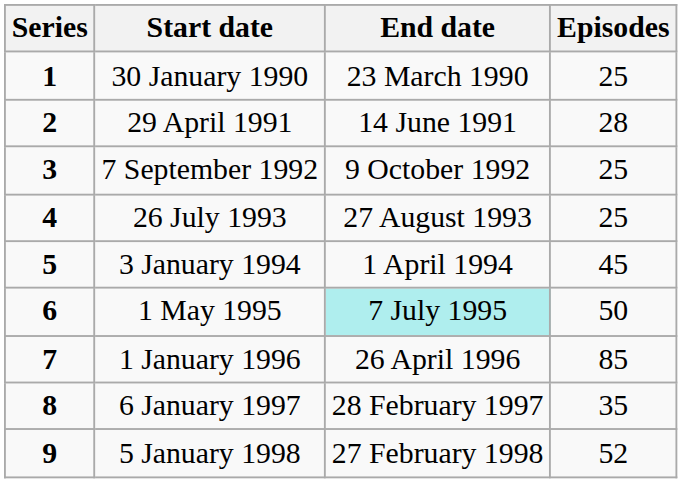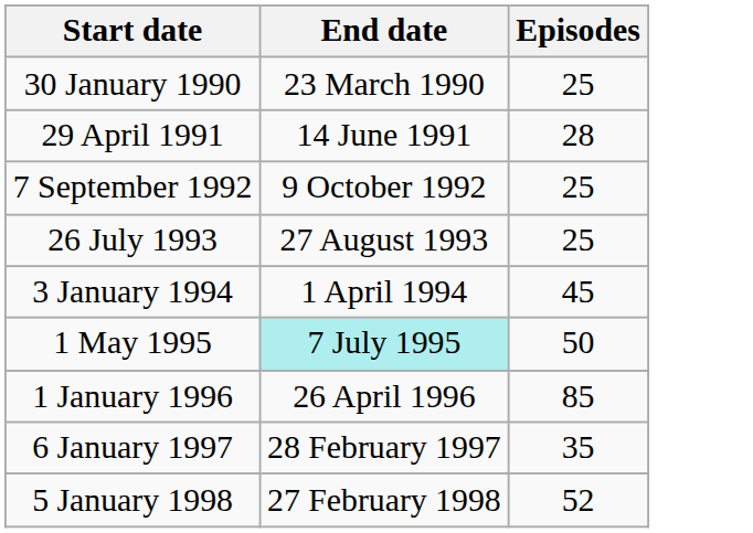 <table class="wikitable" style="text-align:center;">
 <tr>
-<th>Series</th>
 <th>Start date</th>
 <th>End date</th>
 <th>Episodes</th>
 </tr>
 <tr>
-<td><strong>1</strong></td>
 <td>30 January 1990</td>
 <td>23 March 1990</td>
 <td>25</td>
 </tr>
 <tr>
-<td><strong>2</strong></td>
 <td>29 April 1991</td>
 <td>14 June 1991</td>
 <td>28</td>
 </tr>
 <tr>
-<td><strong>3</strong></td>
 <td>7 September 1992</td>
 <td>9 October 1992</td>
 <td>25</td>
 </tr>
 <tr>
-<td><strong>4</strong></td>
 <td>26 July 1993</td>
 <td>27 August 1993</td>
 <td>25</td>
 </tr>
 <tr>
-<td><strong>5</strong></td>
 <td>3 January 1994</td>
 <td>1 April 1994</td>
 <td>45</td>
 </tr>
 <tr>
-<td><strong>6</strong></td>
 <td>1 May 1995</td>
 <td style="background: paleturquoise;">7 July 1995</td>
 <td>50</td>
 </tr>
 <tr>
-<td><strong>7</strong></td>
 <td>1 January 1996</td>
 <td>26 April 1996</td>
 <td>85</td>
 </tr>
 <tr>
-<td><strong>8</strong></td>
 <td>6 January 1997</td>
 <td>28 February 1997</td>
 <td>35</td>
 </tr>
 <tr>
-<td><strong>9</strong></td>
 <td>5 January 1998</td>
 <td>27 February 1998</td>
 <td>52</td>
 </tr>
 </table>
